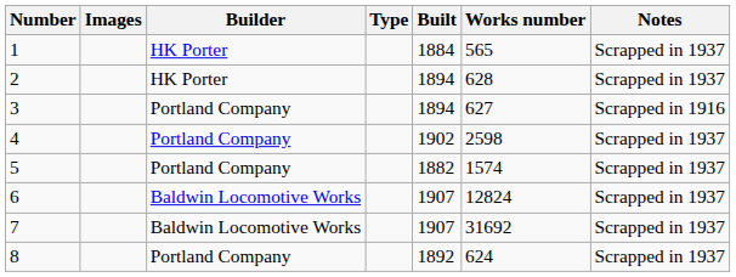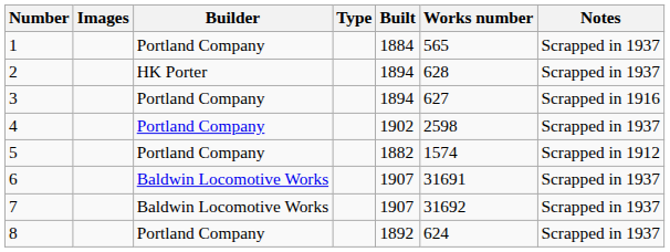 <table class="wikitable" style="font-size:100%;">
 <tr>
 <th>Number</th>
 <th>Images</th>
 <th>Builder</th>
 <th>Type</th>
 <th>Built</th>
 <th>Works number</th>
 <th>Notes</th>
 </tr>
 <tr>
 <td>1</td>
 <td></td>
-<td><a href='#'>HK Porter</a></td>
+<td>Portland Company</td>
 <td></td>
 <td>1884</td>
 <td>565</td>
 <td>Scrapped in 1937</td>
 </tr>
 <tr>
 <td>2</td>
 <td></td>
 <td>HK Porter</td>
 <td></td>
 <td>1894</td>
 <td>628</td>
 <td>Scrapped in 1937</td>
 </tr>
 <tr>
 <td>3</td>
 <td></td>
 <td>Portland Company</td>
 <td></td>
 <td>1894</td>
 <td>627</td>
 <td>Scrapped in 1916</td>
 </tr>
 <tr>
 <td>4</td>
 <td></td>
 <td><a href='#'>Portland Company</a></td>
 <td></td>
 <td>1902</td>
 <td>2598</td>
 <td>Scrapped in 1937</td>
 </tr>
 <tr>
 <td>5</td>
 <td></td>
 <td>Portland Company</td>
 <td></td>
 <td>1882</td>
 <td>1574</td>
-<td>Scrapped in 1937</td>
+<td>Scrapped in 1912</td>
 </tr>
 <tr>
 <td>6</td>
 <td></td>
 <td><a href='#'>Baldwin Locomotive Works</a></td>
 <td></td>
 <td>1907</td>
-<td>12824</td>
+<td>31691</td>
 <td>Scrapped in 1937</td>
 </tr>
 <tr>
 <td>7</td>
 <td></td>
 <td>Baldwin Locomotive Works</td>
 <td></td>
 <td>1907</td>
 <td>31692</td>
 <td>Scrapped in 1937</td>
 </tr>
 <tr>
 <td>8</td>
 <td></td>
 <td>Portland Company</td>
 <td></td>
 <td>1892</td>
 <td>624</td>
 <td>Scrapped in 1937</td>
 </tr>
 </table>
